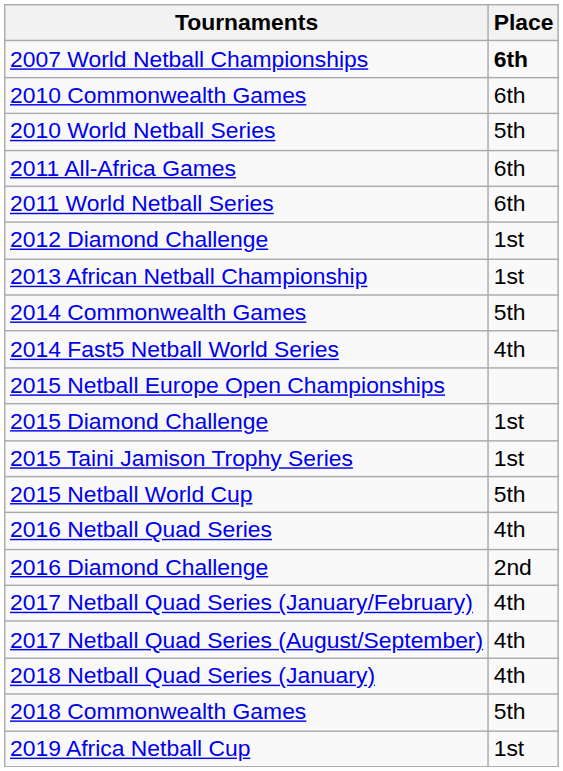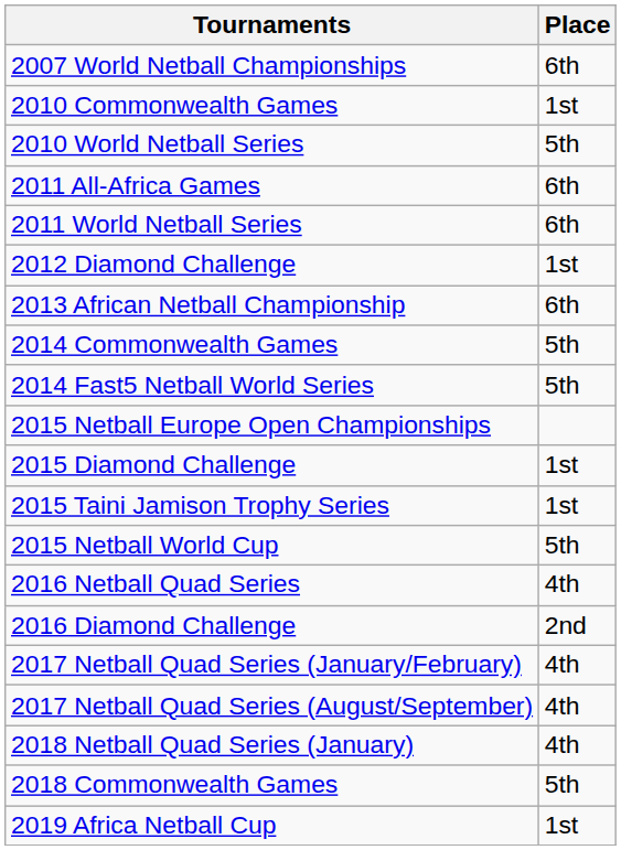 <table class="wikitable collapsible">
 <tr>
 <th>Tournaments</th>
 <th>Place</th>
 </tr>
 <tr>
 <td><a href='#'>2007 World Netball Championships</a></td>
-<td><strong>6th</strong></td>
+<td>6th</td>
 </tr>
 <tr>
 <td><a href='#'>2010 Commonwealth Games</a></td>
-<td>6th</td>
+<td>1st</td>
 </tr>
 <tr>
 <td><a href='#'>2010 World Netball Series</a></td>
 <td>5th</td>
 </tr>
 <tr>
 <td><a href='#'>2011 All-Africa Games</a></td>
 <td>6th</td>
 </tr>
 <tr>
 <td><a href='#'>2011 World Netball Series</a></td>
 <td>6th</td>
 </tr>
 <tr>
 <td><a href='#'>2012 Diamond Challenge</a></td>
 <td>1st</td>
 </tr>
 <tr>
 <td><a href='#'>2013 African Netball Championship</a></td>
-<td>1st</td>
+<td>6th</td>
 </tr>
 <tr>
 <td><a href='#'>2014 Commonwealth Games</a></td>
 <td>5th</td>
 </tr>
 <tr>
 <td><a href='#'>2014 Fast5 Netball World Series</a></td>
-<td>4th</td>
+<td>5th</td>
 </tr>
 <tr>
 <td><a href='#'>2015 Netball Europe Open Championships</a></td>
 <td></td>
 </tr>
 <tr>
 <td><a href='#'>2015 Diamond Challenge</a></td>
 <td>1st</td>
 </tr>
 <tr>
 <td><a href='#'>2015 Taini Jamison Trophy Series</a></td>
 <td>1st</td>
 </tr>
 <tr>
 <td><a href='#'>2015 Netball World Cup</a></td>
 <td>5th</td>
 </tr>
 <tr>
 <td><a href='#'>2016 Netball Quad Series</a></td>
 <td>4th</td>
 </tr>
 <tr>
 <td><a href='#'>2016 Diamond Challenge</a></td>
 <td>2nd</td>
 </tr>
 <tr>
 <td><a href='#'>2017 Netball Quad Series (January/February)</a></td>
 <td>4th</td>
 </tr>
 <tr>
 <td><a href='#'>2017 Netball Quad Series (August/September)</a></td>
 <td>4th</td>
 </tr>
 <tr>
 <td><a href='#'>2018 Netball Quad Series (January)</a></td>
 <td>4th</td>
 </tr>
 <tr>
 <td><a href='#'>2018 Commonwealth Games</a></td>
 <td>5th</td>
 </tr>
 <tr>
 <td><a href='#'>2019 Africa Netball Cup</a></td>
 <td>1st</td>
 </tr>
 <tr>
 </tr>
 </table>
